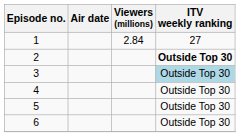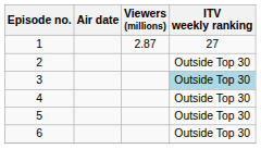 <table class="wikitable" style="text-align:center;">
 <tr>
 <th>Episode no.</th>
 <th>Air date</th>
 <th>Viewers<br><small>(millions)</small></th>
 <th>ITV<br>weekly ranking</th>
 </tr>
 <tr>
 <td>1</td>
 <td></td>
-<td>2.84</td>
+<td>2.87</td>
 <td>27</td>
 </tr>
 <tr>
 <td>2</td>
 <td></td>
 <td></td>
-<td><strong>Outside Top 30</strong></td>
+<td>Outside Top 30</td>
 </tr>
 <tr>
 <td>3</td>
 <td></td>
 <td></td>
 <td style="background: lightblue;">Outside Top 30</td>
 </tr>
 <tr>
 <td>4</td>
 <td></td>
 <td></td>
 <td>Outside Top 30</td>
 </tr>
 <tr>
 <td>5</td>
 <td></td>
 <td></td>
 <td>Outside Top 30</td>
 </tr>
 <tr>
 <td>6</td>
 <td></td>
 <td></td>
 <td>Outside Top 30</td>
 </tr>
 <tr>
 </tr>
 </table>
